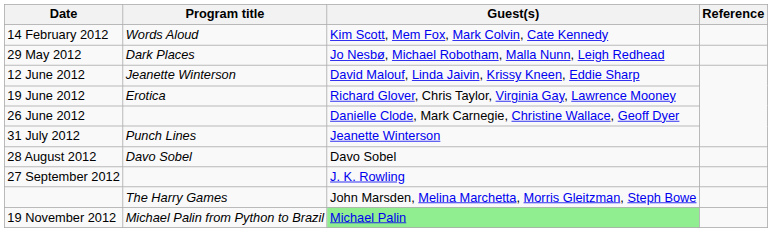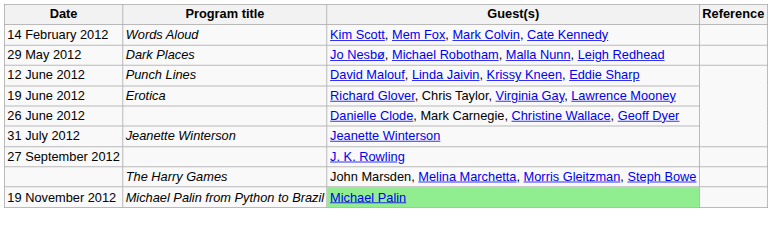 <table class="wikitable">
 <tr>
 <th>Date</th>
 <th>Program title</th>
 <th>Guest(s)</th>
 <th>Reference</th>
 </tr>
 <tr>
 <td>14 February 2012</td>
 <td><em>Words Aloud</em></td>
 <td><a href='#'>Kim Scott</a>, <a href='#'>Mem Fox</a>, <a href='#'>Mark Colvin</a>, <a href='#'>Cate Kennedy</a></td>
 <td></td>
 </tr>
 <tr>
 <td>29 May 2012</td>
 <td><em>Dark Places</em></td>
 <td><a href='#'>Jo Nesbø</a>, <a href='#'>Michael Robotham</a>, <a href='#'>Malla Nunn</a>, <a href='#'>Leigh Redhead</a></td>
 <td></td>
 </tr>
 <tr>
 <td>12 June 2012</td>
-<td><em>Jeanette Winterson</em></td>
+<td><em>Punch Lines</em></td>
 <td><a href='#'>David Malouf</a>, <a href='#'>Linda Jaivin</a>, <a href='#'>Krissy Kneen</a>, <a href='#'>Eddie Sharp</a></td>
 <td rowspan=4></td>
 </tr>
 <tr>
 <td>19 June 2012</td>
 <td><em>Erotica</em></td>
 <td><a href='#'>Richard Glover</a>, Chris Taylor, <a href='#'>Virginia Gay</a>, <a href='#'>Lawrence Mooney</a></td>
 </tr>
 <tr>
 <td>26 June 2012</td>
 <td></td>
 <td><a href='#'>Danielle Clode</a>, Mark Carnegie, <a href='#'>Christine Wallace</a>, <a href='#'>Geoff Dyer</a></td>
 </tr>
 <tr>
 <td>31 July 2012</td>
-<td><em>Punch Lines</em></td>
+<td><em>Jeanette Winterson</em></td>
 <td><a href='#'>Jeanette Winterson</a></td>
-</tr>
-<tr>
-<td>28 August 2012</td>
-<td><em>Davo Sobel</em></td>
-<td>Davo Sobel</td>
-<td></td>
 </tr>
 <tr>
 <td>27 September 2012</td>
 <td></td>
 <td><a href='#'>J. K. Rowling</a></td>
 <td></td>
 </tr>
 <tr>
 <td></td>
 <td><em>The Harry Games</em></td>
 <td>John Marsden, <a href='#'>Melina Marchetta</a>, <a href='#'>Morris Gleitzman</a>, <a href='#'>Steph Bowe</a></td>
 <td></td>
 </tr>
 <tr>
 <td>19 November 2012</td>
 <td><em>Michael Palin from Python to Brazil</em></td>
 <td style="background: lightgreen;"><a href='#'>Michael Palin</a></td>
 <td></td>
 </tr>
 </table>
